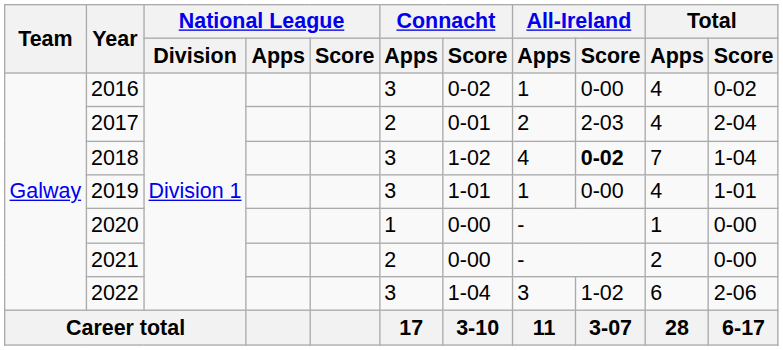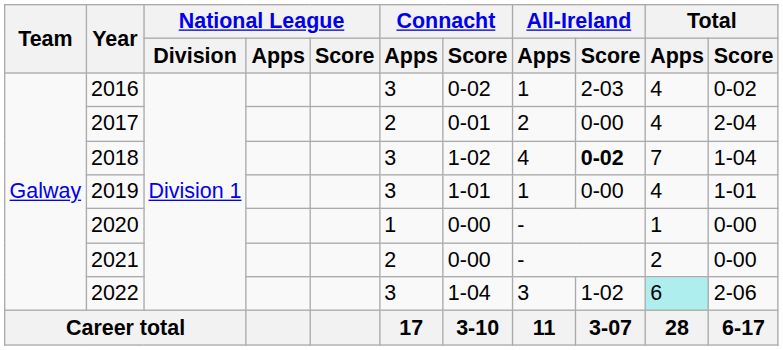 <table class="wikitable">
 <tr>
 <th rowspan="2">Team</th>
 <th rowspan="2">Year</th>
 <th colspan="3"><a href='#'>National League</a></th>
 <th colspan="2"><a href='#'>Connacht</a></th>
 <th colspan="2"><a href='#'>All-Ireland</a></th>
 <th colspan="2">Total</th>
 </tr>
 <tr>
 <th>Division</th>
 <th>Apps</th>
 <th>Score</th>
 <th>Apps</th>
 <th>Score</th>
 <th>Apps</th>
 <th>Score</th>
 <th>Apps</th>
 <th>Score</th>
 </tr>
 <tr>
 <td rowspan="7"><a href='#'>Galway</a></td>
 <td>2016</td>
 <td rowspan="7"><a href='#'>Division 1</a></td>
 <td></td>
 <td></td>
 <td>3</td>
 <td>0-02</td>
 <td>1</td>
-<td>0-00</td>
+<td>2-03</td>
 <td>4</td>
 <td>0-02</td>
 </tr>
 <tr>
 <td>2017</td>
 <td></td>
 <td></td>
 <td>2</td>
 <td>0-01</td>
 <td>2</td>
-<td>2-03</td>
+<td>0-00</td>
 <td>4</td>
 <td>2-04</td>
 </tr>
 <tr>
 <td>2018</td>
 <td></td>
 <td></td>
 <td>3</td>
 <td>1-02</td>
 <td>4</td>
 <td><strong>0-02</strong></td>
 <td>7</td>
 <td>1-04</td>
 </tr>
 <tr>
 <td>2019</td>
 <td></td>
 <td></td>
 <td>3</td>
 <td>1-01</td>
 <td>1</td>
 <td>0-00</td>
 <td>4</td>
 <td>1-01</td>
 </tr>
 <tr>
 <td>2020</td>
 <td></td>
 <td></td>
 <td>1</td>
 <td>0-00</td>
 <td colspan="2">-</td>
 <td>1</td>
 <td>0-00</td>
 </tr>
 <tr>
 <td>2021</td>
 <td></td>
 <td></td>
 <td>2</td>
 <td>0-00</td>
 <td colspan="2">-</td>
 <td>2</td>
 <td>0-00</td>
 </tr>
 <tr>
 <td>2022</td>
 <td></td>
 <td></td>
 <td>3</td>
 <td>1-04</td>
 <td>3</td>
 <td>1-02</td>
-<td>6</td>
+<td style="background: paleturquoise;">6</td>
 <td>2-06</td>
 </tr>
 <tr>
 <th colspan="3">Career total</th>
 <th></th>
 <th></th>
 <th>17</th>
 <th>3-10</th>
 <th>11</th>
 <th>3-07</th>
 <th>28</th>
 <th>6-17</th>
 </tr>
 </table>
